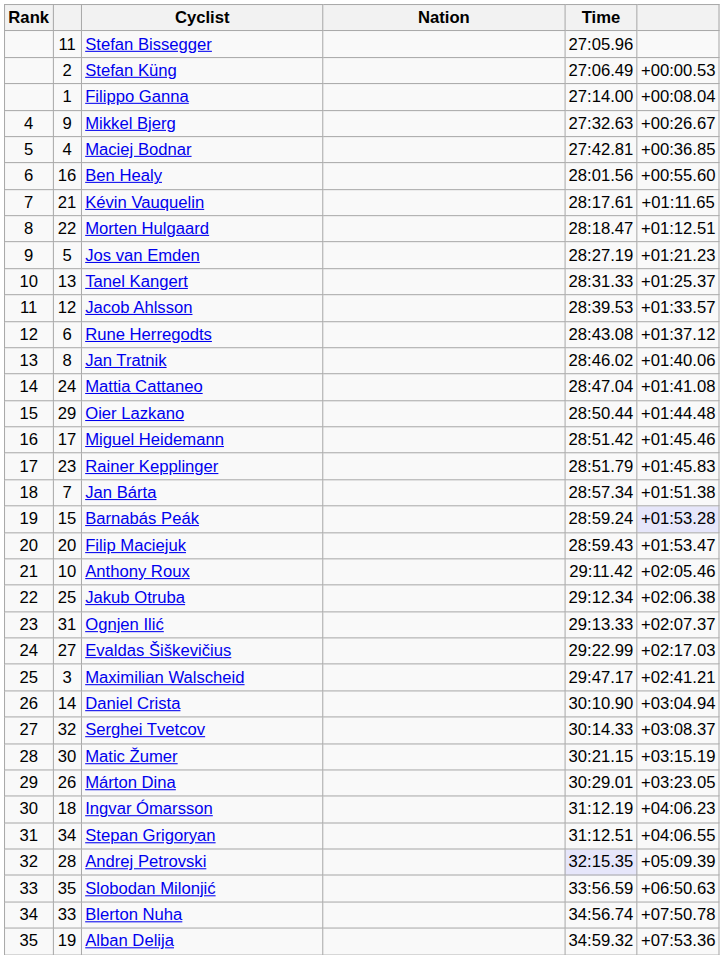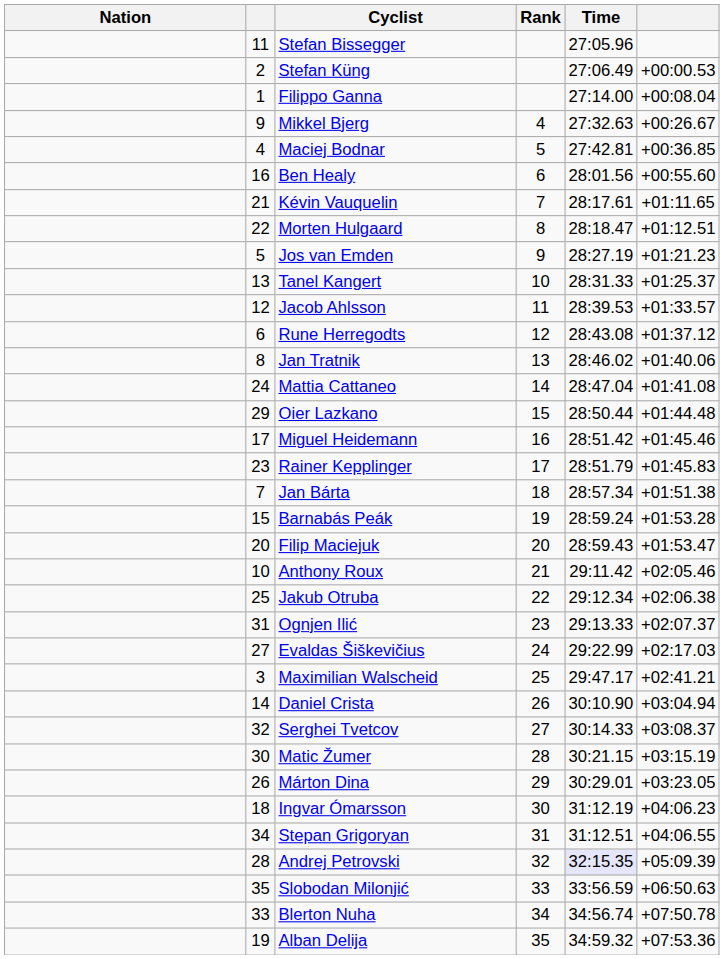 <table class="wikitable sortable" style="text-align:center">
 <tr style="background:#efefef;">
-<th width="30">Rank</th>
+<th width="225">Nation</th>
 <th width="20"></th>
 <th width="225">Cyclist</th>
-<th width="225">Nation</th>
+<th width="30">Rank</th>
 <th width="55">Time</th>
 <th width="55"></th>
 </tr>
 <tr>
-<td></td>
+<td align="left"></td>
 <td>11</td>
 <td align="left"><a href='#'>Stefan Bissegger</a></td>
-<td align="left"></td>
+<td></td>
 <td>27:05.96</td>
 <td></td>
 </tr>
 <tr>
-<td></td>
+<td align="left"></td>
 <td>2</td>
 <td align="left"><a href='#'>Stefan Küng</a></td>
-<td align="left"></td>
+<td></td>
 <td>27:06.49</td>
 <td>+00:00.53</td>
 </tr>
 <tr>
-<td></td>
+<td align="left"></td>
 <td>1</td>
 <td align="left"><a href='#'>Filippo Ganna</a></td>
-<td align="left"></td>
+<td></td>
 <td>27:14.00</td>
 <td>+00:08.04</td>
 </tr>
 <tr>
-<td>4</td>
+<td align="left"></td>
 <td>9</td>
 <td align="left"><a href='#'>Mikkel Bjerg</a></td>
-<td align="left"></td>
+<td>4</td>
 <td>27:32.63</td>
 <td>+00:26.67</td>
 </tr>
 <tr>
-<td>5</td>
+<td align="left"></td>
 <td>4</td>
 <td align="left"><a href='#'>Maciej Bodnar</a></td>
-<td align="left"></td>
+<td>5</td>
 <td>27:42.81</td>
 <td>+00:36.85</td>
 </tr>
 <tr>
-<td>6</td>
+<td align="left"></td>
 <td>16</td>
 <td align="left"><a href='#'>Ben Healy</a></td>
-<td align="left"></td>
+<td>6</td>
 <td>28:01.56</td>
 <td>+00:55.60</td>
 </tr>
 <tr>
-<td>7</td>
+<td align="left"></td>
 <td>21</td>
 <td align="left"><a href='#'>Kévin Vauquelin</a></td>
-<td align="left"></td>
+<td>7</td>
 <td>28:17.61</td>
 <td>+01:11.65</td>
 </tr>
 <tr>
-<td>8</td>
+<td align="left"></td>
 <td>22</td>
 <td align="left"><a href='#'>Morten Hulgaard</a></td>
-<td align="left"></td>
+<td>8</td>
 <td>28:18.47</td>
 <td>+01:12.51</td>
 </tr>
 <tr>
-<td>9</td>
+<td align="left"></td>
 <td>5</td>
 <td align="left"><a href='#'>Jos van Emden</a></td>
-<td align="left"></td>
+<td>9</td>
 <td>28:27.19</td>
 <td>+01:21.23</td>
 </tr>
 <tr>
-<td>10</td>
+<td align="left"></td>
 <td>13</td>
 <td align="left"><a href='#'>Tanel Kangert</a></td>
-<td align="left"></td>
+<td>10</td>
 <td>28:31.33</td>
 <td>+01:25.37</td>
 </tr>
 <tr>
-<td>11</td>
+<td align="left"></td>
 <td>12</td>
 <td align="left"><a href='#'>Jacob Ahlsson</a></td>
-<td align="left"></td>
+<td>11</td>
 <td>28:39.53</td>
 <td>+01:33.57</td>
 </tr>
 <tr>
-<td>12</td>
+<td align="left"></td>
 <td>6</td>
 <td align="left"><a href='#'>Rune Herregodts</a></td>
-<td align="left"></td>
+<td>12</td>
 <td>28:43.08</td>
 <td>+01:37.12</td>
 </tr>
 <tr>
-<td>13</td>
+<td align="left"></td>
 <td>8</td>
 <td align="left"><a href='#'>Jan Tratnik</a></td>
-<td align="left"></td>
+<td>13</td>
 <td>28:46.02</td>
 <td>+01:40.06</td>
 </tr>
 <tr>
-<td>14</td>
+<td align="left"></td>
 <td>24</td>
 <td align="left"><a href='#'>Mattia Cattaneo</a></td>
-<td align="left"></td>
+<td>14</td>
 <td>28:47.04</td>
 <td>+01:41.08</td>
 </tr>
 <tr>
-<td>15</td>
+<td align="left"></td>
 <td>29</td>
 <td align="left"><a href='#'>Oier Lazkano</a></td>
-<td align="left"></td>
+<td>15</td>
 <td>28:50.44</td>
 <td>+01:44.48</td>
 </tr>
 <tr>
-<td>16</td>
+<td align="left"></td>
 <td>17</td>
 <td align="left"><a href='#'>Miguel Heidemann</a></td>
-<td align="left"></td>
+<td>16</td>
 <td>28:51.42</td>
 <td>+01:45.46</td>
 </tr>
 <tr>
-<td>17</td>
+<td align="left"></td>
 <td>23</td>
 <td align="left"><a href='#'>Rainer Kepplinger</a></td>
-<td align="left"></td>
+<td>17</td>
 <td>28:51.79</td>
 <td>+01:45.83</td>
 </tr>
 <tr>
-<td>18</td>
+<td align="left"></td>
 <td>7</td>
 <td align="left"><a href='#'>Jan Bárta</a></td>
-<td align="left"></td>
+<td>18</td>
 <td>28:57.34</td>
 <td>+01:51.38</td>
 </tr>
 <tr>
-<td>19</td>
+<td align="left"></td>
 <td>15</td>
 <td align="left"><a href='#'>Barnabás Peák</a></td>
-<td align="left"></td>
+<td>19</td>
 <td>28:59.24</td>
-<td style="background: lavender;">+01:53.28</td>
+<td>+01:53.28</td>
 </tr>
 <tr>
-<td>20</td>
+<td align="left"></td>
 <td>20</td>
 <td align="left"><a href='#'>Filip Maciejuk</a></td>
-<td align="left"></td>
+<td>20</td>
 <td>28:59.43</td>
 <td>+01:53.47</td>
 </tr>
 <tr>
-<td>21</td>
+<td align="left"></td>
 <td>10</td>
 <td align="left"><a href='#'>Anthony Roux</a></td>
-<td align="left"></td>
+<td>21</td>
 <td>29:11.42</td>
 <td>+02:05.46</td>
 </tr>
 <tr>
-<td>22</td>
+<td align="left"></td>
 <td>25</td>
 <td align="left"><a href='#'>Jakub Otruba</a></td>
-<td align="left"></td>
+<td>22</td>
 <td>29:12.34</td>
 <td>+02:06.38</td>
 </tr>
 <tr>
-<td>23</td>
+<td align="left"></td>
 <td>31</td>
 <td align="left"><a href='#'>Ognjen Ilić</a></td>
-<td align="left"></td>
+<td>23</td>
 <td>29:13.33</td>
 <td>+02:07.37</td>
 </tr>
 <tr>
-<td>24</td>
+<td align="left"></td>
 <td>27</td>
 <td align="left"><a href='#'>Evaldas Šiškevičius</a></td>
-<td align="left"></td>
+<td>24</td>
 <td>29:22.99</td>
 <td>+02:17.03</td>
 </tr>
 <tr>
-<td>25</td>
+<td align="left"></td>
 <td>3</td>
 <td align="left"><a href='#'>Maximilian Walscheid</a></td>
-<td align="left"></td>
+<td>25</td>
 <td>29:47.17</td>
 <td>+02:41.21</td>
 </tr>
 <tr>
-<td>26</td>
+<td align="left"></td>
 <td>14</td>
 <td align="left"><a href='#'>Daniel Crista</a></td>
-<td align="left"></td>
+<td>26</td>
 <td>30:10.90</td>
 <td>+03:04.94</td>
 </tr>
 <tr>
-<td>27</td>
+<td align="left"></td>
 <td>32</td>
 <td align="left"><a href='#'>Serghei Tvetcov</a></td>
-<td align="left"></td>
+<td>27</td>
 <td>30:14.33</td>
 <td>+03:08.37</td>
 </tr>
 <tr>
-<td>28</td>
+<td align="left"></td>
 <td>30</td>
 <td align="left"><a href='#'>Matic Žumer</a></td>
-<td align="left"></td>
+<td>28</td>
 <td>30:21.15</td>
 <td>+03:15.19</td>
 </tr>
 <tr>
-<td>29</td>
+<td align="left"></td>
 <td>26</td>
 <td align="left"><a href='#'>Márton Dina</a></td>
-<td align="left"></td>
+<td>29</td>
 <td>30:29.01</td>
 <td>+03:23.05</td>
 </tr>
 <tr>
-<td>30</td>
+<td align="left"></td>
 <td>18</td>
 <td align="left"><a href='#'>Ingvar Ómarsson</a></td>
-<td align="left"></td>
+<td>30</td>
 <td>31:12.19</td>
 <td>+04:06.23</td>
 </tr>
 <tr>
-<td>31</td>
+<td align="left"></td>
 <td>34</td>
 <td align="left"><a href='#'>Stepan Grigoryan</a></td>
-<td align="left"></td>
+<td>31</td>
 <td>31:12.51</td>
 <td>+04:06.55</td>
 </tr>
 <tr>
-<td>32</td>
+<td align="left"></td>
 <td>28</td>
 <td align="left"><a href='#'>Andrej Petrovski</a></td>
-<td align="left"></td>
+<td>32</td>
 <td style="background: lavender;">32:15.35</td>
 <td>+05:09.39</td>
 </tr>
 <tr>
-<td>33</td>
+<td align="left"></td>
 <td>35</td>
 <td align="left"><a href='#'>Slobodan Milonjić</a></td>
-<td align="left"></td>
+<td>33</td>
 <td>33:56.59</td>
 <td>+06:50.63</td>
 </tr>
 <tr>
-<td>34</td>
+<td align="left"></td>
 <td>33</td>
 <td align="left"><a href='#'>Blerton Nuha</a></td>
-<td align="left"></td>
+<td>34</td>
 <td>34:56.74</td>
 <td>+07:50.78</td>
 </tr>
 <tr>
-<td>35</td>
+<td align="left"></td>
 <td>19</td>
 <td align="left"><a href='#'>Alban Delija</a></td>
-<td align="left"></td>
+<td>35</td>
 <td>34:59.32</td>
 <td>+07:53.36</td>
 </tr>
 </table>
